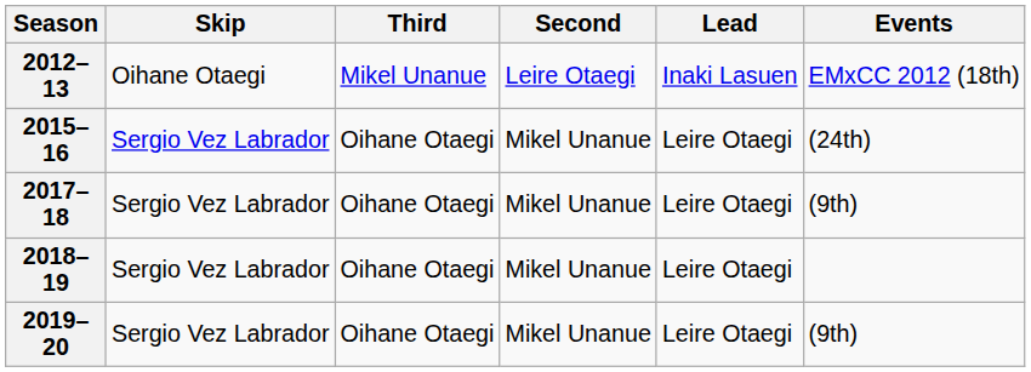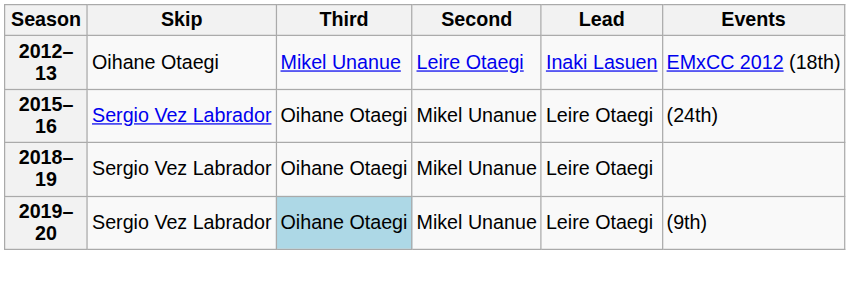 <table class="wikitable">
 <tr>
 <th scope="col" width=60>Season</th>
 <th scope="col">Skip</th>
 <th scope="col">Third</th>
 <th scope="col">Second</th>
 <th scope="col">Lead</th>
 <th scope="col">Events</th>
 </tr>
 <tr>
 <th scope="row">2012–13</th>
 <td>Oihane Otaegi</td>
 <td><a href='#'>Mikel Unanue</a></td>
 <td><a href='#'>Leire Otaegi</a></td>
 <td><a href='#'>Inaki Lasuen</a></td>
 <td><a href='#'>EMxCC 2012</a> (18th)</td>
 </tr>
 <tr>
 <th scope="row">2015–16</th>
 <td><a href='#'>Sergio Vez Labrador</a></td>
 <td>Oihane Otaegi</td>
 <td>Mikel Unanue</td>
 <td>Leire Otaegi</td>
 <td> (24th)</td>
 </tr>
 <tr>
-<th scope="row">2017–18</th>
-<td>Sergio Vez Labrador</td>
-<td>Oihane Otaegi</td>
-<td>Mikel Unanue</td>
-<td>Leire Otaegi</td>
-<td> (9th)</td>
-</tr>
-<tr>
 <th scope="row">2018–19</th>
 <td>Sergio Vez Labrador</td>
 <td>Oihane Otaegi</td>
 <td>Mikel Unanue</td>
 <td>Leire Otaegi</td>
 <td> </td>
 </tr>
 <tr>
 <th scope="row">2019–20</th>
 <td>Sergio Vez Labrador</td>
-<td>Oihane Otaegi</td>
+<td style="background: lightblue;">Oihane Otaegi</td>
 <td>Mikel Unanue</td>
 <td>Leire Otaegi</td>
 <td> (9th)</td>
 </tr>
 </table>
